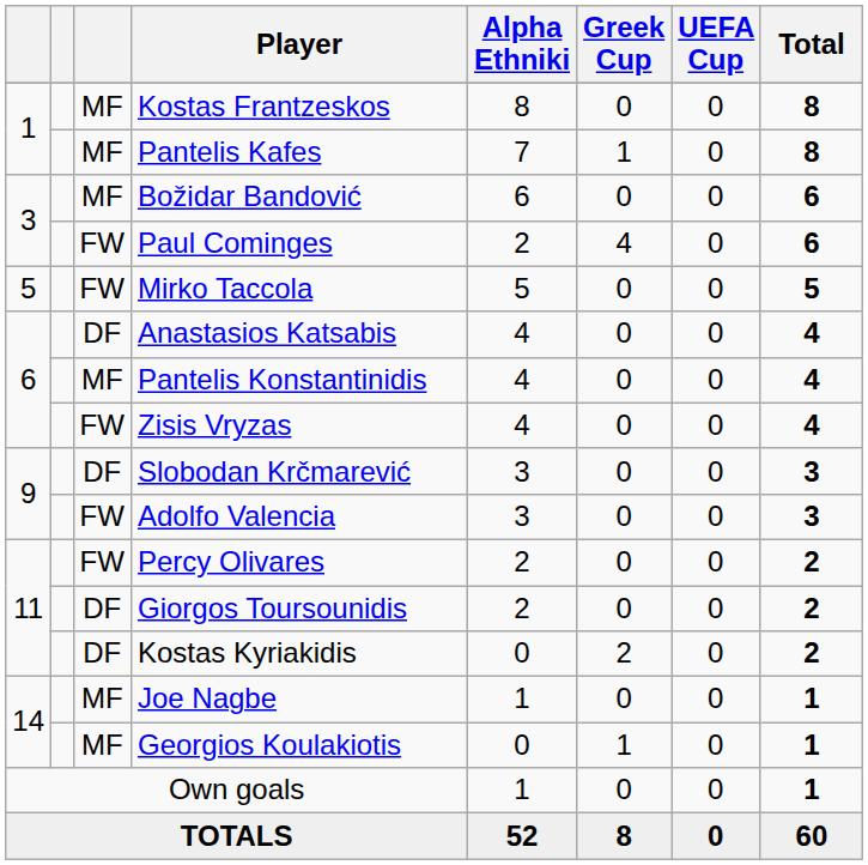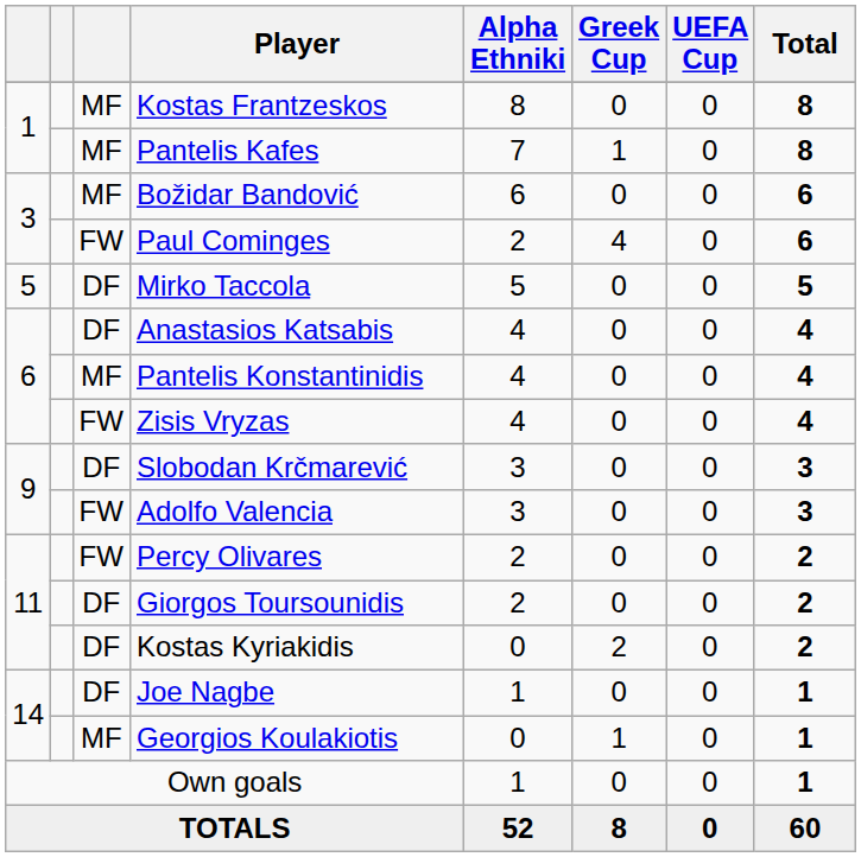 <table class="wikitable sortable" style="text-align:center">
 <tr>
 <th width=5></th>
 <th width=5></th>
 <th width=5></th>
 <th width=180>Player</th>
 <th width=30><a href='#'>Alpha Ethniki</a></th>
 <th width=30><a href='#'>Greek Cup</a></th>
 <th width=30><a href='#'>UEFA Cup</a></th>
 <th width=50>Total</th>
 </tr>
 <tr>
 </tr>
 <tr>
 <td rowspan=2>1</td>
 <td></td>
 <td>MF</td>
 <td align=left> <a href='#'>Kostas Frantzeskos</a></td>
 <td>8</td>
 <td>0</td>
 <td>0</td>
 <td><strong>8</strong></td>
 </tr>
 <tr>
 <td></td>
 <td>MF</td>
 <td align=left> <a href='#'>Pantelis Kafes</a></td>
 <td>7</td>
 <td>1</td>
 <td>0</td>
 <td><strong>8</strong></td>
 </tr>
 <tr>
 <td rowspan=2>3</td>
 <td></td>
 <td>MF</td>
 <td align=left> <a href='#'>Božidar Bandović</a></td>
 <td>6</td>
 <td>0</td>
 <td>0</td>
 <td><strong>6</strong></td>
 </tr>
 <tr>
 <td></td>
 <td>FW</td>
 <td align=left> <a href='#'>Paul Cominges</a></td>
 <td>2</td>
 <td>4</td>
 <td>0</td>
 <td><strong>6</strong></td>
 </tr>
 <tr>
 <td>5</td>
 <td></td>
-<td>FW</td>
+<td>DF</td>
 <td align=left> <a href='#'>Mirko Taccola</a></td>
 <td>5</td>
 <td>0</td>
 <td>0</td>
 <td><strong>5</strong></td>
 </tr>
 <tr>
 <td rowspan=3>6</td>
 <td></td>
 <td>DF</td>
 <td align=left> <a href='#'>Anastasios Katsabis</a></td>
 <td>4</td>
 <td>0</td>
 <td>0</td>
 <td><strong>4</strong></td>
 </tr>
 <tr>
 <td></td>
 <td>MF</td>
 <td align=left> <a href='#'>Pantelis Konstantinidis</a></td>
 <td>4</td>
 <td>0</td>
 <td>0</td>
 <td><strong>4</strong></td>
 </tr>
 <tr>
 <td></td>
 <td>FW</td>
 <td align=left> <a href='#'>Zisis Vryzas</a></td>
 <td>4</td>
 <td>0</td>
 <td>0</td>
 <td><strong>4</strong></td>
 </tr>
 <tr>
 <td rowspan=2>9</td>
 <td></td>
 <td>DF</td>
 <td align=left> <a href='#'>Slobodan Krčmarević</a></td>
 <td>3</td>
 <td>0</td>
 <td>0</td>
 <td><strong>3</strong></td>
 </tr>
 <tr>
 <td></td>
 <td>FW</td>
 <td align=left> <a href='#'>Adolfo Valencia</a></td>
 <td>3</td>
 <td>0</td>
 <td>0</td>
 <td><strong>3</strong></td>
 </tr>
 <tr>
 <td rowspan=3>11</td>
 <td></td>
 <td>FW</td>
 <td align=left> <a href='#'>Percy Olivares</a></td>
 <td>2</td>
 <td>0</td>
 <td>0</td>
 <td><strong>2</strong></td>
 </tr>
 <tr>
 <td></td>
 <td>DF</td>
 <td align=left> <a href='#'>Giorgos Toursounidis</a></td>
 <td>2</td>
 <td>0</td>
 <td>0</td>
 <td><strong>2</strong></td>
 </tr>
 <tr>
 <td></td>
 <td>DF</td>
 <td align=left> Kostas Kyriakidis</td>
 <td>0</td>
 <td>2</td>
 <td>0</td>
 <td><strong>2</strong></td>
 </tr>
 <tr>
 <td rowspan=2>14</td>
 <td></td>
-<td>MF</td>
+<td>DF</td>
 <td align=left> <a href='#'>Joe Nagbe</a></td>
 <td>1</td>
 <td>0</td>
 <td>0</td>
 <td><strong>1</strong></td>
 </tr>
 <tr>
 <td></td>
 <td>MF</td>
 <td align=left> <a href='#'>Georgios Koulakiotis</a></td>
 <td>0</td>
 <td>1</td>
 <td>0</td>
 <td><strong>1</strong></td>
 </tr>
 <tr>
 <td colspan="4">Own goals</td>
 <td>1</td>
 <td>0</td>
 <td>0</td>
 <td><strong>1</strong></td>
 </tr>
 <tr bgcolor="#EFEFEF">
 <td colspan=4><strong>TOTALS</strong></td>
 <td><strong>52</strong></td>
 <td><strong>8</strong></td>
 <td><strong>0</strong></td>
 <td><strong>60</strong></td>
 </tr>
 </table>
